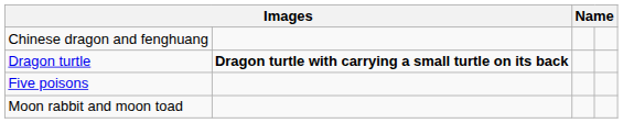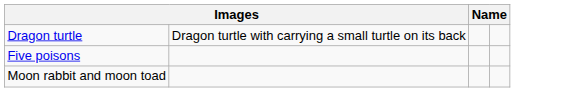 <table class="wikitable sortable mw-collapsible">
 <tr>
 <th colspan="2">Images</th>
 <th colspan="2">Name</th>
 </tr>
 <tr>
-<td>Chinese dragon and fenghuang</td>
-<td></td>
-<td></td>
-<td></td>
-</tr>
-<tr>
 <td><a href='#'>Dragon turtle</a></td>
-<td><strong>Dragon turtle with carrying a small turtle on its back</strong></td>
+<td>Dragon turtle with carrying a small turtle on its back</td>
 <td></td>
 <td></td>
 </tr>
 <tr>
 <td><a href='#'>Five poisons</a></td>
 <td></td>
 <td></td>
 <td></td>
 </tr>
 <tr>
 <td>Moon rabbit and moon toad</td>
 <td></td>
 <td></td>
 <td></td>
 </tr>
 </table>
